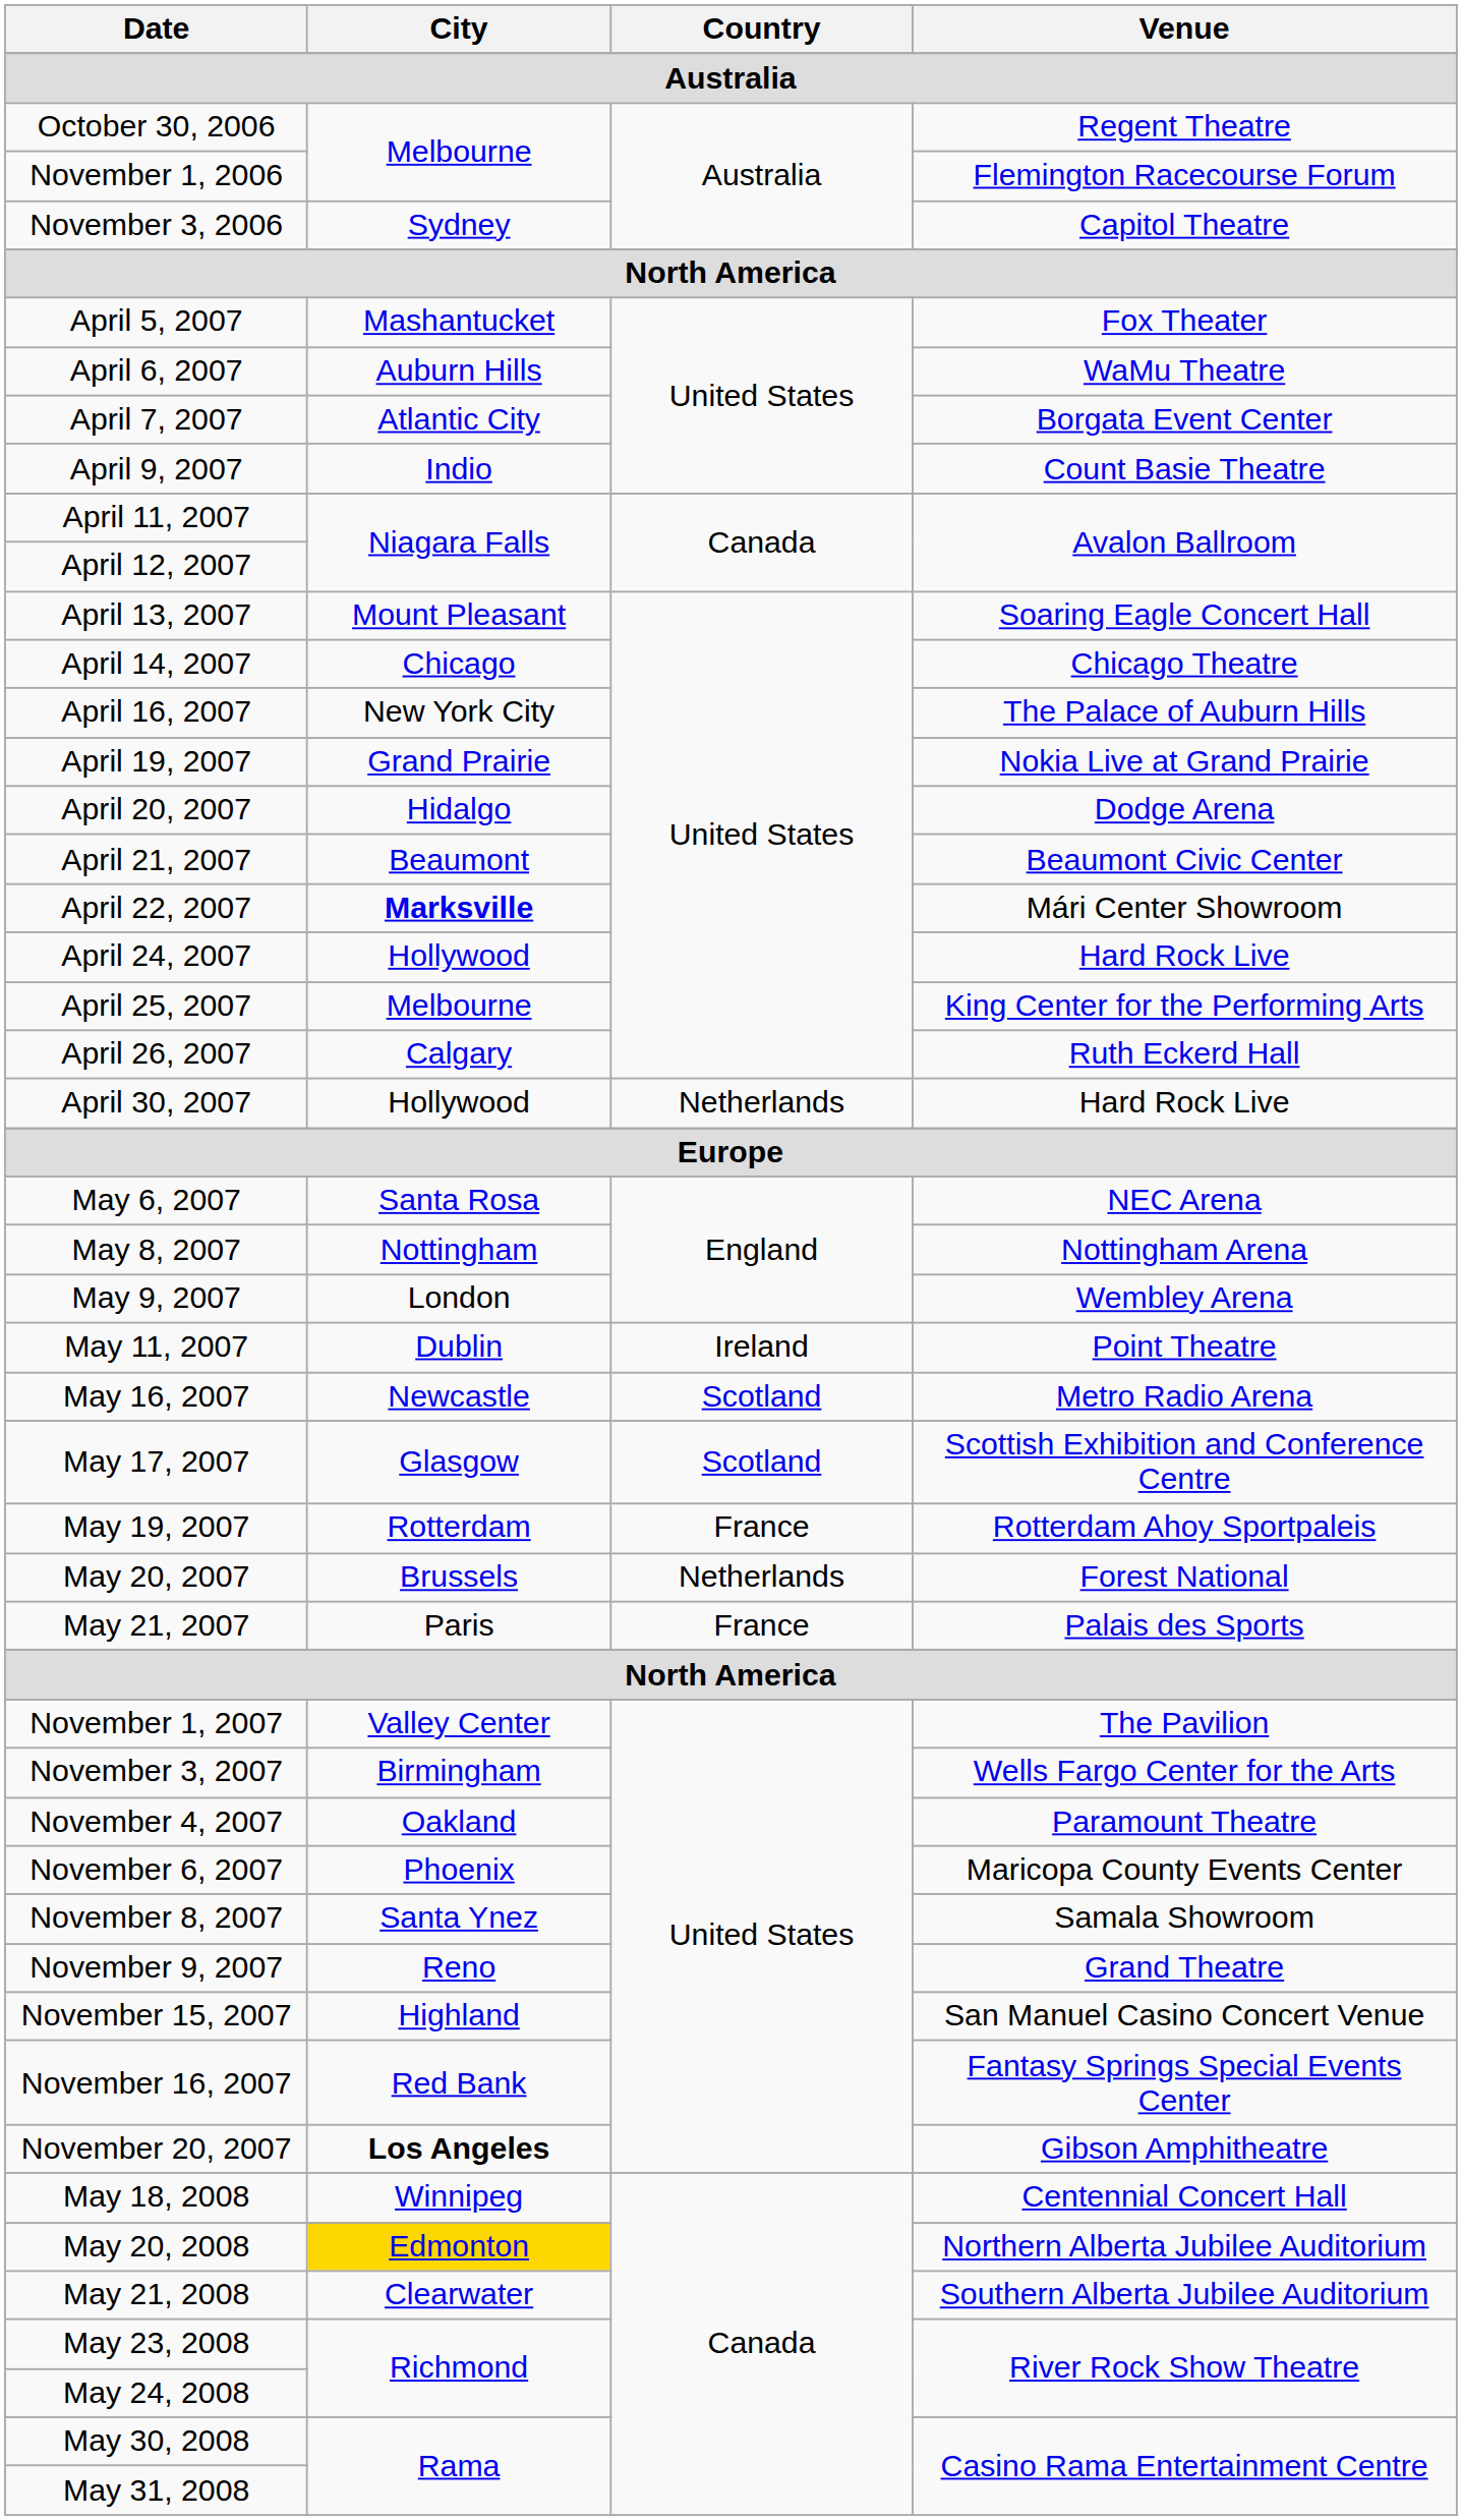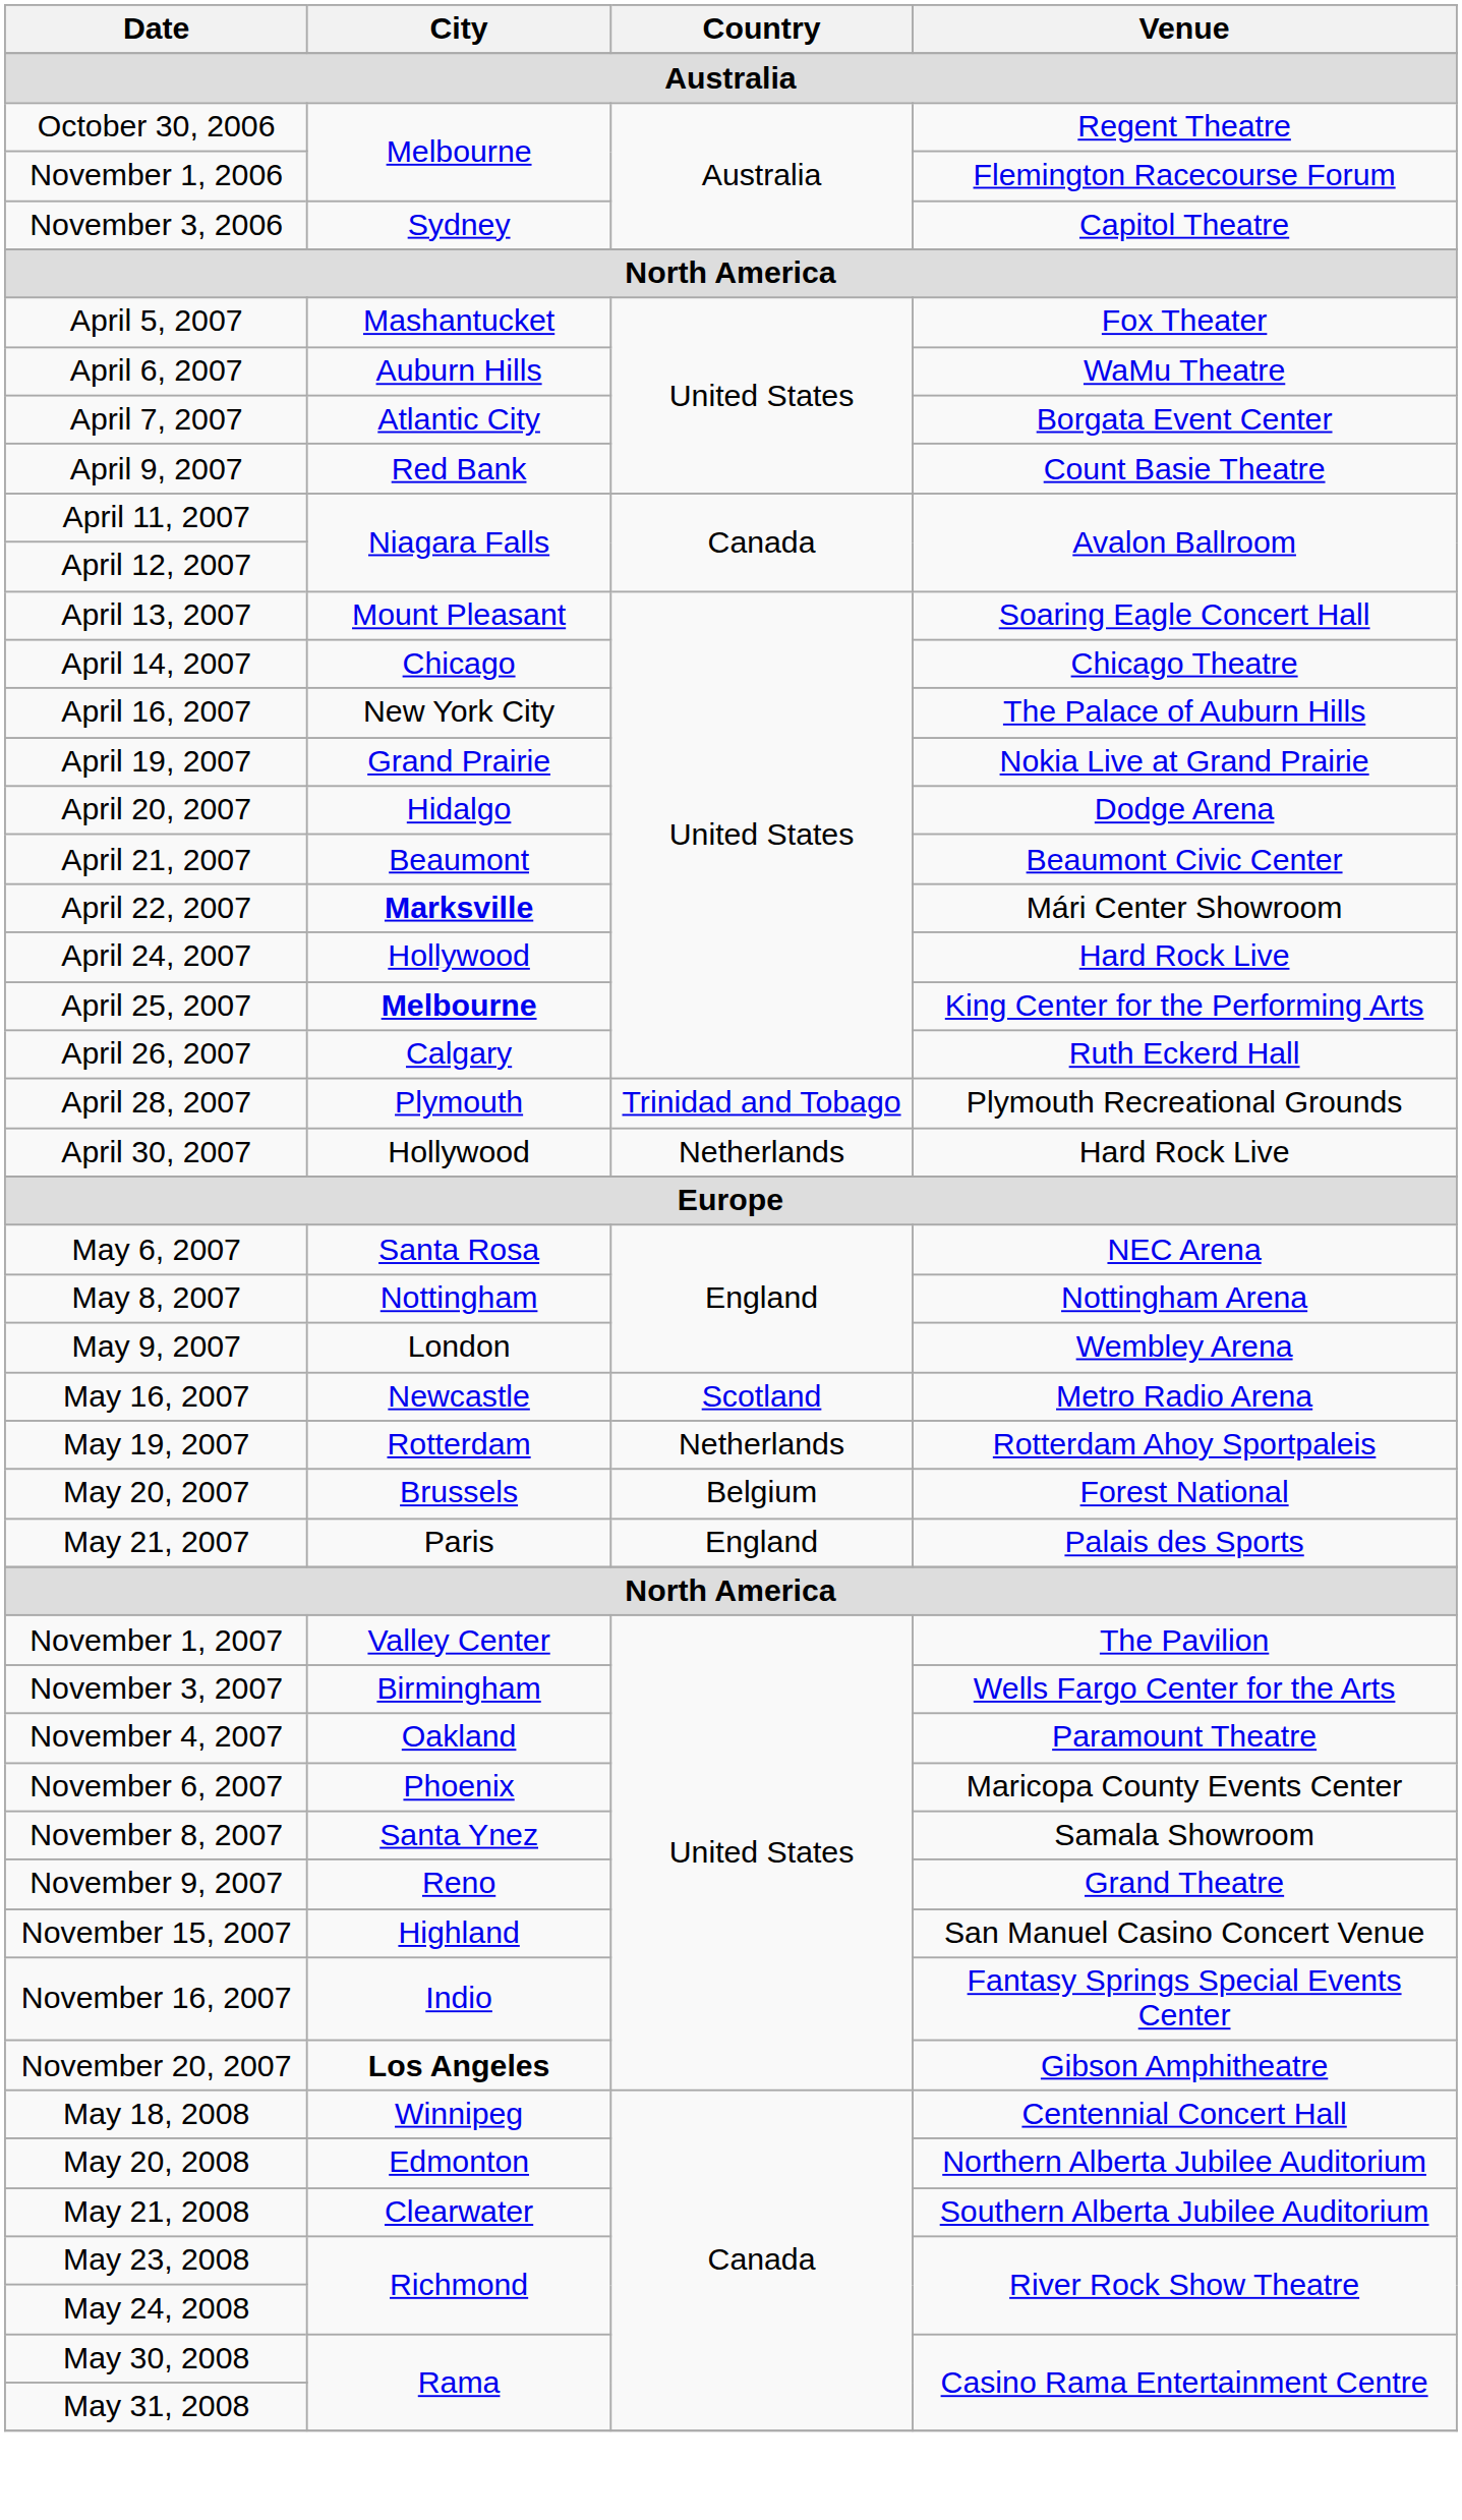 <table class="wikitable" style="text-align:center">
 <tr>
 <th width="150">Date</th>
 <th width="150">City</th>
 <th width="150">Country</th>
 <th width="275">Venue</th>
 </tr>
 <tr>
 </tr>
 <tr bgcolor="#DDDDDD">
 <td colspan=4><strong>Australia</strong></td>
 </tr>
 <tr>
 <td>October 30, 2006</td>
 <td rowspan="2"><a href='#'>Melbourne</a></td>
 <td rowspan="3">Australia</td>
 <td><a href='#'>Regent Theatre</a></td>
 </tr>
 <tr>
 <td>November 1, 2006</td>
 <td><a href='#'>Flemington Racecourse Forum</a></td>
 </tr>
 <tr>
 <td>November 3, 2006</td>
 <td><a href='#'>Sydney</a></td>
 <td><a href='#'>Capitol Theatre</a></td>
 </tr>
 <tr>
 </tr>
 <tr bgcolor="#DDDDDD">
 <td colspan=4><strong>North America</strong></td>
 </tr>
 <tr>
 <td>April 5, 2007</td>
 <td><a href='#'>Mashantucket</a></td>
 <td rowspan="4">United States</td>
 <td><a href='#'>Fox Theater</a></td>
 </tr>
 <tr>
 <td>April 6, 2007</td>
 <td><a href='#'>Auburn Hills</a></td>
 <td><a href='#'>WaMu Theatre</a></td>
 </tr>
 <tr>
 <td>April 7, 2007</td>
 <td><a href='#'>Atlantic City</a></td>
 <td><a href='#'>Borgata Event Center</a></td>
 </tr>
 <tr>
 <td>April 9, 2007</td>
-<td><a href='#'>Indio</a></td>
+<td><a href='#'>Red Bank</a></td>
 <td><a href='#'>Count Basie Theatre</a></td>
 </tr>
 <tr>
 <td>April 11, 2007</td>
 <td rowspan="2"><a href='#'>Niagara Falls</a></td>
 <td rowspan="2">Canada</td>
 <td rowspan="2"><a href='#'>Avalon Ballroom</a></td>
 </tr>
 <tr>
 <td>April 12, 2007</td>
 </tr>
 <tr>
 <td>April 13, 2007</td>
 <td><a href='#'>Mount Pleasant</a></td>
 <td rowspan="10">United States</td>
 <td><a href='#'>Soaring Eagle Concert Hall</a></td>
 </tr>
 <tr>
 <td>April 14, 2007</td>
 <td><a href='#'>Chicago</a></td>
 <td><a href='#'>Chicago Theatre</a></td>
 </tr>
 <tr>
 <td>April 16, 2007</td>
 <td>New York City</td>
 <td><a href='#'>The Palace of Auburn Hills</a></td>
 </tr>
 <tr>
 <td>April 19, 2007</td>
 <td><a href='#'>Grand Prairie</a></td>
 <td><a href='#'>Nokia Live at Grand Prairie</a></td>
 </tr>
 <tr>
 <td>April 20, 2007</td>
 <td><a href='#'>Hidalgo</a></td>
 <td><a href='#'>Dodge Arena</a></td>
 </tr>
 <tr>
 <td>April 21, 2007</td>
 <td><a href='#'>Beaumont</a></td>
 <td><a href='#'>Beaumont Civic Center</a></td>
 </tr>
 <tr>
 <td>April 22, 2007</td>
 <td><strong><a href='#'>Marksville</a></strong></td>
 <td>Mári Center Showroom</td>
 </tr>
 <tr>
 <td>April 24, 2007</td>
 <td><a href='#'>Hollywood</a></td>
 <td><a href='#'>Hard Rock Live</a></td>
 </tr>
 <tr>
 <td>April 25, 2007</td>
-<td><a href='#'>Melbourne</a></td>
+<td><strong><a href='#'>Melbourne</a></strong></td>
 <td><a href='#'>King Center for the Performing Arts</a></td>
 </tr>
 <tr>
 <td>April 26, 2007</td>
 <td><a href='#'>Calgary</a></td>
 <td><a href='#'>Ruth Eckerd Hall</a></td>
+</tr>
+<tr>
+<td>April 28, 2007</td>
+<td><a href='#'>Plymouth</a></td>
+<td><a href='#'>Trinidad and Tobago</a></td>
+<td>Plymouth Recreational Grounds</td>
 </tr>
 <tr>
 <td>April 30, 2007</td>
 <td>Hollywood</td>
 <td>Netherlands</td>
 <td>Hard Rock Live</td>
 </tr>
 <tr>
 </tr>
 <tr bgcolor="#DDDDDD">
 <td colspan=4><strong>Europe</strong></td>
 </tr>
 <tr>
 <td>May 6, 2007</td>
 <td><a href='#'>Santa Rosa</a></td>
 <td rowspan="3">England</td>
 <td><a href='#'>NEC Arena</a></td>
 </tr>
 <tr>
 <td>May 8, 2007</td>
 <td><a href='#'>Nottingham</a></td>
 <td><a href='#'>Nottingham Arena</a></td>
 </tr>
 <tr>
 <td>May 9, 2007</td>
 <td>London</td>
 <td><a href='#'>Wembley Arena</a></td>
 </tr>
 <tr>
-<td>May 11, 2007</td>
-<td><a href='#'>Dublin</a></td>
-<td>Ireland</td>
-<td><a href='#'>Point Theatre</a></td>
-</tr>
-<tr>
 <td>May 16, 2007</td>
 <td><a href='#'>Newcastle</a></td>
 <td><a href='#'>Scotland</a></td>
 <td><a href='#'>Metro Radio Arena</a></td>
 </tr>
 <tr>
-<td>May 17, 2007</td>
-<td><a href='#'>Glasgow</a></td>
-<td><a href='#'>Scotland</a></td>
-<td><a href='#'>Scottish Exhibition and Conference Centre</a></td>
-</tr>
-<tr>
 <td>May 19, 2007</td>
 <td><a href='#'>Rotterdam</a></td>
-<td>France</td>
+<td>Netherlands</td>
 <td><a href='#'>Rotterdam Ahoy Sportpaleis</a></td>
 </tr>
 <tr>
 <td>May 20, 2007</td>
 <td><a href='#'>Brussels</a></td>
-<td>Netherlands</td>
+<td>Belgium</td>
 <td><a href='#'>Forest National</a></td>
 </tr>
 <tr>
 <td>May 21, 2007</td>
 <td>Paris</td>
-<td>France</td>
+<td>England</td>
 <td><a href='#'>Palais des Sports</a></td>
 </tr>
 <tr>
 </tr>
 <tr bgcolor="#DDDDDD">
 <td colspan=4><strong>North America</strong></td>
 </tr>
 <tr>
 <td>November 1, 2007</td>
 <td><a href='#'>Valley Center</a></td>
 <td rowspan="9">United States</td>
 <td><a href='#'>The Pavilion</a></td>
 </tr>
 <tr>
 <td>November 3, 2007</td>
 <td><a href='#'>Birmingham</a></td>
 <td><a href='#'>Wells Fargo Center for the Arts</a></td>
 </tr>
 <tr>
 <td>November 4, 2007</td>
 <td><a href='#'>Oakland</a></td>
 <td><a href='#'>Paramount Theatre</a></td>
 </tr>
 <tr>
 <td>November 6, 2007</td>
 <td><a href='#'>Phoenix</a></td>
 <td>Maricopa County Events Center</td>
 </tr>
 <tr>
 <td>November 8, 2007</td>
 <td><a href='#'>Santa Ynez</a></td>
 <td>Samala Showroom</td>
 </tr>
 <tr>
 <td>November 9, 2007</td>
 <td><a href='#'>Reno</a></td>
 <td><a href='#'>Grand Theatre</a></td>
 </tr>
 <tr>
 <td>November 15, 2007</td>
 <td><a href='#'>Highland</a></td>
 <td>San Manuel Casino Concert Venue</td>
 </tr>
 <tr>
 <td>November 16, 2007</td>
-<td><a href='#'>Red Bank</a></td>
+<td><a href='#'>Indio</a></td>
 <td><a href='#'>Fantasy Springs Special Events Center</a></td>
 </tr>
 <tr>
 <td>November 20, 2007</td>
 <td><strong>Los Angeles</strong></td>
 <td><a href='#'>Gibson Amphitheatre</a></td>
 </tr>
 <tr>
 <td>May 18, 2008</td>
 <td><a href='#'>Winnipeg</a></td>
 <td rowspan="7">Canada</td>
 <td><a href='#'>Centennial Concert Hall</a></td>
 </tr>
 <tr>
 <td>May 20, 2008</td>
-<td style="background: gold;"><a href='#'>Edmonton</a></td>
+<td><a href='#'>Edmonton</a></td>
 <td><a href='#'>Northern Alberta Jubilee Auditorium</a></td>
 </tr>
 <tr>
 <td>May 21, 2008</td>
 <td><a href='#'>Clearwater</a></td>
 <td><a href='#'>Southern Alberta Jubilee Auditorium</a></td>
 </tr>
 <tr>
 <td>May 23, 2008</td>
 <td rowspan="2"><a href='#'>Richmond</a></td>
 <td rowspan="2"><a href='#'>River Rock Show Theatre</a></td>
 </tr>
 <tr>
 <td>May 24, 2008</td>
 </tr>
 <tr>
 <td>May 30, 2008</td>
 <td rowspan="2"><a href='#'>Rama</a></td>
 <td rowspan="2"><a href='#'>Casino Rama Entertainment Centre</a></td>
 </tr>
 <tr>
 <td>May 31, 2008</td>
 </tr>
 <tr>
 </tr>
 </table>
